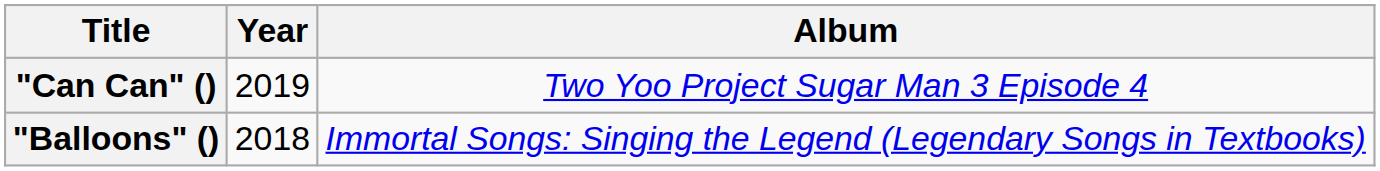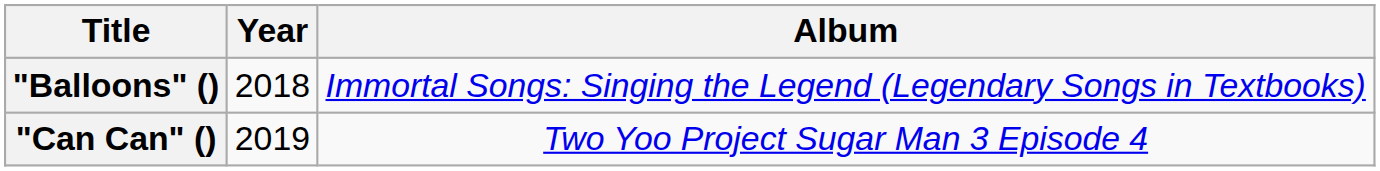 <table class="wikitable plainrowheaders" style="text-align:center">
 <tr>
 <th scope="col">Title</th>
 <th scope="col">Year</th>
 <th scope="col">Album</th>
 </tr>
 <tr>
+<th scope="row">"Balloons" ()</th>
+<td>2018</td>
+<td><em><a href='#'> Immortal Songs: Singing the Legend (Legendary Songs in Textbooks)</a></em></td>
+</tr>
+<tr>
 <th scope="row">"Can Can" ()</th>
 <td>2019</td>
 <td><em><a href='#'>Two Yoo Project Sugar Man 3 Episode 4</a></em></td>
 </tr>
-<tr>
-<th scope="row">"Balloons" ()</th>
-<td>2018</td>
-<td><em><a href='#'> Immortal Songs: Singing the Legend (Legendary Songs in Textbooks)</a></em></td>
-</tr>
 </table>
